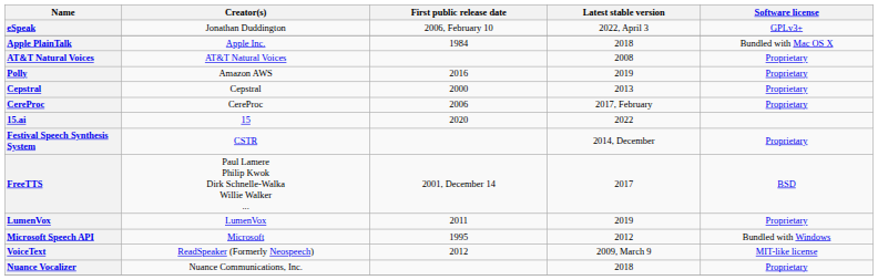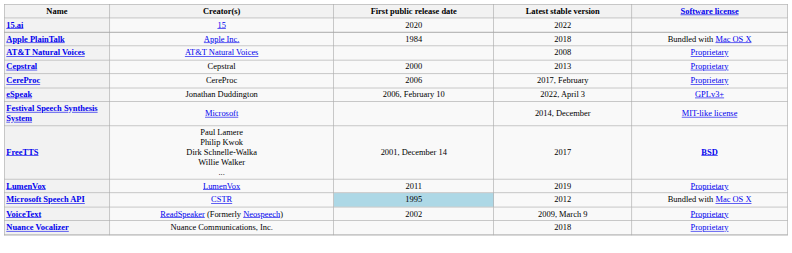 <table class="wikitable sortable" style="font-size: 85%; text-align: center; width: 100%;">
 <tr>
 <th style="width:12em">Name</th>
 <th>Creator(s)</th>
 <th>First public release date</th>
 <th>Latest stable version</th>
 <th><a href='#'>Software license</a></th>
 </tr>
 <tr>
-<th style="text-align:left;"><a href='#'>eSpeak</a></th>
-<td>Jonathan Duddington</td>
-<td>2006, February 10</td>
-<td>2022, April 3</td>
-<td><a href='#'>GPLv3+</a></td>
+<th style="text-align:left;"><a href='#'>15.ai</a></th>
+<td><a href='#'>15</a></td>
+<td>2020</td>
+<td>2022</td>
+<td></td>
 </tr>
 <tr>
 </tr>
 <tr>
 <th style="text-align:left;"><a href='#'>Apple PlainTalk</a></th>
 <td><a href='#'>Apple Inc.</a></td>
 <td>1984</td>
 <td>2018</td>
 <td>Bundled with <a href='#'>Mac OS X</a></td>
 </tr>
 <tr>
 <th style="text-align:left;"><a href='#'>AT&T Natural Voices</a></th>
 <td><a href='#'>AT&T Natural Voices</a></td>
 <td></td>
 <td>2008</td>
 <td><a href='#'>Proprietary</a></td>
 </tr>
 <tr>
-<th style="text-align:left;"><a href='#'>Polly</a></th>
-<td>Amazon AWS</td>
-<td>2016</td>
-<td>2019</td>
-<td><a href='#'>Proprietary</a></td>
-</tr>
-<tr>
 <th style="text-align:left;"><a href='#'>Cepstral</a></th>
 <td>Cepstral</td>
 <td>2000</td>
 <td>2013</td>
 <td><a href='#'>Proprietary</a></td>
 </tr>
 <tr>
 <th style="text-align:left;"><a href='#'>CereProc</a></th>
 <td>CereProc</td>
 <td>2006</td>
 <td>2017, February</td>
 <td><a href='#'>Proprietary</a></td>
 </tr>
 <tr>
-<th style="text-align:left;"><a href='#'>15.ai</a></th>
-<td><a href='#'>15</a></td>
-<td>2020</td>
-<td>2022</td>
-<td></td>
+<th style="text-align:left;"><a href='#'>eSpeak</a></th>
+<td>Jonathan Duddington</td>
+<td>2006, February 10</td>
+<td>2022, April 3</td>
+<td><a href='#'>GPLv3+</a></td>
 </tr>
 <tr>
 <th style="text-align:left;"><a href='#'>Festival Speech Synthesis System</a></th>
-<td><a href='#'>CSTR</a></td>
+<td><a href='#'>Microsoft</a></td>
 <td></td>
 <td>2014, December</td>
-<td><a href='#'>Proprietary</a></td>
+<td><a href='#'>MIT-like license</a></td>
 </tr>
 <tr>
 <th style="text-align:left;"><a href='#'>FreeTTS</a></th>
 <td>Paul Lamere<br>Philip Kwok<br>Dirk Schnelle-Walka<br>Willie Walker<br>...</td>
 <td>2001, December 14</td>
 <td>2017</td>
-<td><a href='#'>BSD</a></td>
+<td><strong><a href='#'>BSD</a></strong></td>
 </tr>
 <tr>
 <th style="text-align:left;"><a href='#'>LumenVox</a></th>
 <td><a href='#'>LumenVox</a></td>
 <td>2011</td>
 <td>2019</td>
 <td><a href='#'>Proprietary</a></td>
 </tr>
 <tr>
 <th style="text-align:left;"><a href='#'>Microsoft Speech API</a></th>
-<td><a href='#'>Microsoft</a></td>
-<td>1995</td>
+<td><a href='#'>CSTR</a></td>
+<td style="background: lightblue;">1995</td>
 <td>2012</td>
-<td>Bundled with <a href='#'>Windows</a></td>
+<td>Bundled with <a href='#'>Mac OS X</a></td>
 </tr>
 <tr>
 <th style="text-align:left;"><a href='#'>VoiceText</a></th>
 <td><a href='#'>ReadSpeaker</a> (Formerly <a href='#'>Neospeech</a>)</td>
-<td>2012</td>
+<td>2002</td>
 <td>2009, March 9</td>
-<td><a href='#'>MIT-like license</a></td>
+<td><a href='#'>Proprietary</a></td>
 </tr>
 <tr>
 <th style="text-align:left;"><a href='#'>Nuance Vocalizer</a></th>
 <td>Nuance Communications, Inc.</td>
 <td></td>
 <td>2018</td>
 <td><a href='#'>Proprietary</a></td>
 </tr>
 <tr>
 </tr>
 </table>
